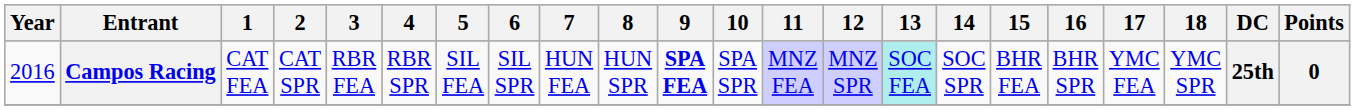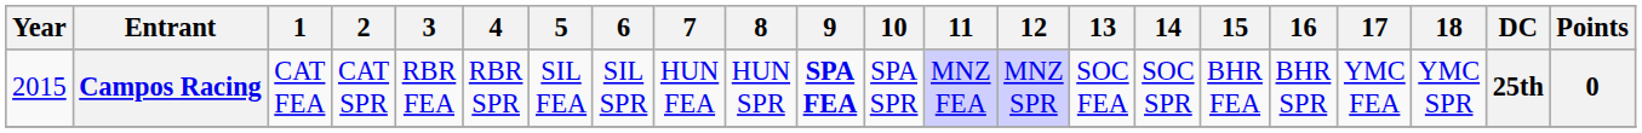 <table class="wikitable" style="text-align:center; font-size:85%">
 <tr>
 <th>Year</th>
 <th>Entrant</th>
 <th>1</th>
 <th>2</th>
 <th>3</th>
 <th>4</th>
 <th>5</th>
 <th>6</th>
 <th>7</th>
 <th>8</th>
 <th>9</th>
 <th>10</th>
 <th>11</th>
 <th>12</th>
 <th>13</th>
 <th>14</th>
 <th>15</th>
 <th>16</th>
 <th>17</th>
 <th>18</th>
 <th>DC</th>
 <th>Points</th>
 </tr>
 <tr>
-<td><a href='#'>2016</a></td>
+<td><a href='#'>2015</a></td>
 <th><a href='#'>Campos Racing</a></th>
 <td><a href='#'>CAT<br>FEA</a></td>
 <td><a href='#'>CAT<br>SPR</a></td>
 <td><a href='#'>RBR<br>FEA</a></td>
 <td><a href='#'>RBR<br>SPR</a></td>
 <td><a href='#'>SIL<br>FEA</a></td>
 <td><a href='#'>SIL<br>SPR</a></td>
 <td><a href='#'>HUN<br>FEA</a></td>
 <td><a href='#'>HUN<br>SPR</a></td>
 <td><strong><a href='#'>SPA<br>FEA</a></strong></td>
 <td><a href='#'>SPA<br>SPR</a></td>
 <td style="background:#cfcfff;"><a href='#'>MNZ<br>FEA</a><br></td>
 <td style="background:#cfcfff;"><a href='#'>MNZ<br>SPR</a><br></td>
-<td style="background: paleturquoise;"><a href='#'>SOC<br>FEA</a></td>
+<td><a href='#'>SOC<br>FEA</a></td>
 <td><a href='#'>SOC<br>SPR</a></td>
 <td><a href='#'>BHR<br>FEA</a></td>
 <td><a href='#'>BHR<br>SPR</a></td>
 <td><a href='#'>YMC<br>FEA</a></td>
 <td><a href='#'>YMC<br>SPR</a></td>
 <th>25th</th>
 <th>0</th>
 </tr>
 <tr>
 </tr>
 </table>
